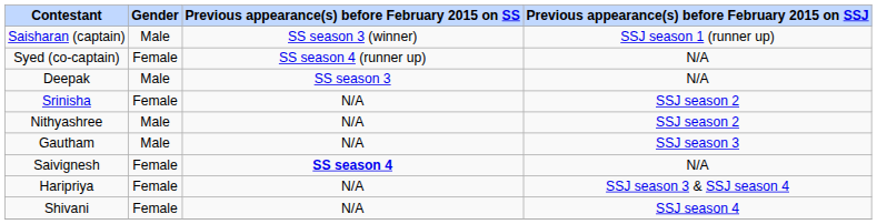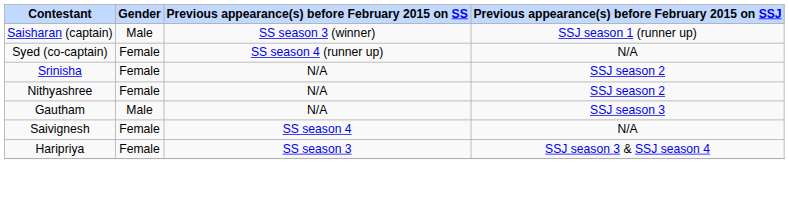 <table class="wikitable sortable" style="text-align: center; width: auto;">
 <tr style="background:#C1D8FF;">
 <th style="background-color:#C1D8FF;">Contestant</th>
 <th style="background-color:#C1D8FF;">Gender</th>
 <th style="background-color:#C1D8FF;">Previous appearance(s) before February 2015 on <a href='#'>SS</a></th>
 <th style="background-color:#C1D8FF;">Previous appearance(s) before February 2015 on <a href='#'>SSJ</a></th>
 </tr>
 <tr>
 <td><a href='#'>Saisharan</a> (captain)</td>
 <td>Male</td>
 <td><a href='#'>SS season 3</a> (winner)</td>
 <td><a href='#'>SSJ season 1</a> (runner up)</td>
 </tr>
 <tr>
 <td>Syed (co-captain)</td>
 <td>Female</td>
 <td><a href='#'>SS season 4</a> (runner up)</td>
 <td>N/A</td>
 </tr>
 <tr>
-<td>Deepak</td>
-<td>Male</td>
-<td><a href='#'>SS season 3</a></td>
-<td>N/A</td>
-</tr>
-<tr>
 <td><a href='#'>Srinisha</a></td>
 <td>Female</td>
 <td>N/A</td>
 <td><a href='#'>SSJ season 2</a></td>
 </tr>
 <tr>
 <td>Nithyashree</td>
-<td>Male</td>
+<td>Female</td>
 <td>N/A</td>
 <td><a href='#'>SSJ season 2</a></td>
 </tr>
 <tr>
 <td>Gautham</td>
 <td>Male</td>
 <td>N/A</td>
 <td><a href='#'>SSJ season 3</a></td>
 </tr>
 <tr>
 <td>Saivignesh</td>
 <td>Female</td>
-<td><strong><a href='#'>SS season 4</a></strong></td>
+<td><a href='#'>SS season 4</a></td>
 <td>N/A</td>
 </tr>
 <tr>
 <td>Haripriya</td>
 <td>Female</td>
-<td>N/A</td>
+<td><a href='#'>SS season 3</a></td>
 <td><a href='#'>SSJ season 3</a> & <a href='#'>SSJ season 4</a></td>
-</tr>
-<tr>
-<td>Shivani</td>
-<td>Female</td>
-<td>N/A</td>
-<td><a href='#'>SSJ season 4</a></td>
 </tr>
 <tr>
 </tr>
 </table>
